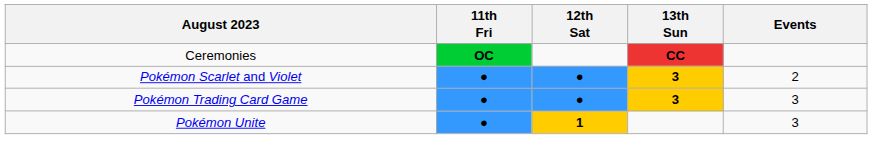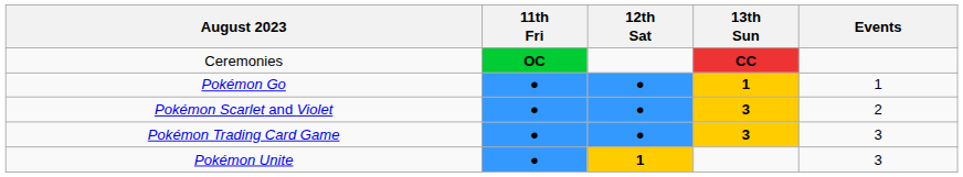 <table class=wikitable style="margin:0.5em auto; font-size:90%; line-height:1.25em; width:75%; text-align:center;">
 <tr>
 <th style=width:18%;>August 2023</th>
 <th style=width:4%;>11th<br>Fri</th>
 <th style=width:4%;>12th<br>Sat</th>
 <th style=width:4%;>13th<br>Sun</th>
 <th style=width:6%;>Events</th>
 </tr>
 <tr>
 <td>Ceremonies</td>
 <td style="background-color:#00cc33;"><strong>OC</strong></td>
 <td> </td>
 <td style="background-color:#ee3333;"><strong>CC</strong></td>
 <td></td>
+</tr>
+<tr>
+<td><em><a href='#'>Pokémon Go</a></em></td>
+<td style="background-color:#3399ff;">●</td>
+<td style="background-color:#3399ff;">●</td>
+<td style="background-color:#ffcc00;"><strong>1</strong></td>
+<td>1</td>
 </tr>
 <tr>
 <td><a href='#'><em>Pokémon Scarlet</em> and <em>Violet</em></a></td>
 <td style="background-color:#3399ff;">●</td>
 <td style="background-color:#3399ff;">●</td>
 <td style="background-color:#ffcc00;"><strong>3</strong></td>
 <td>2</td>
 </tr>
 <tr>
 <td><em><a href='#'>Pokémon Trading Card Game</a></em></td>
 <td style="background-color:#3399ff;">●</td>
 <td style="background-color:#3399ff;">●</td>
 <td style="background-color:#ffcc00;"><strong>3</strong></td>
 <td>3</td>
 </tr>
 <tr>
 <td><em><a href='#'>Pokémon Unite</a></em></td>
 <td style="background-color:#3399ff;">●</td>
 <td style="background-color:#ffcc00;"><strong>1</strong></td>
 <td> </td>
 <td>3</td>
 </tr>
 </table>
